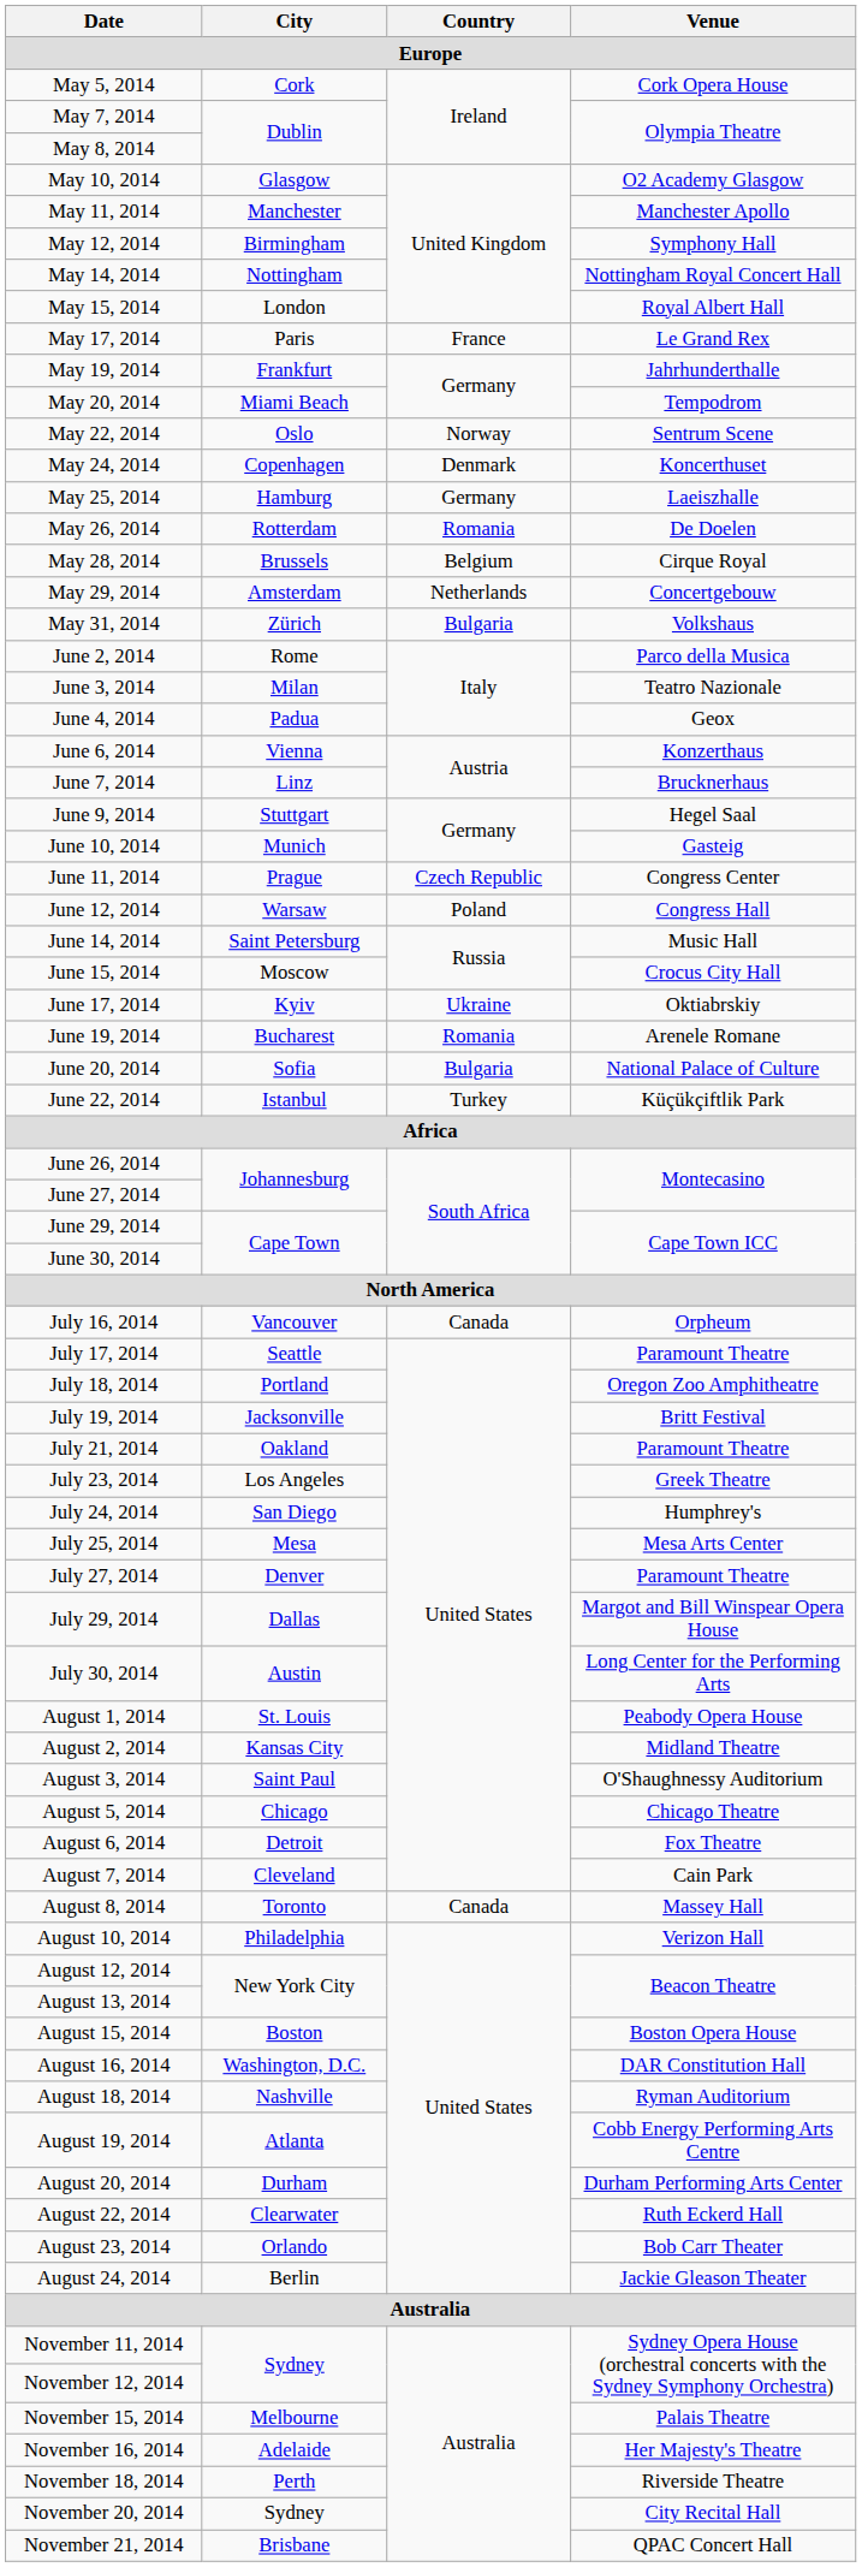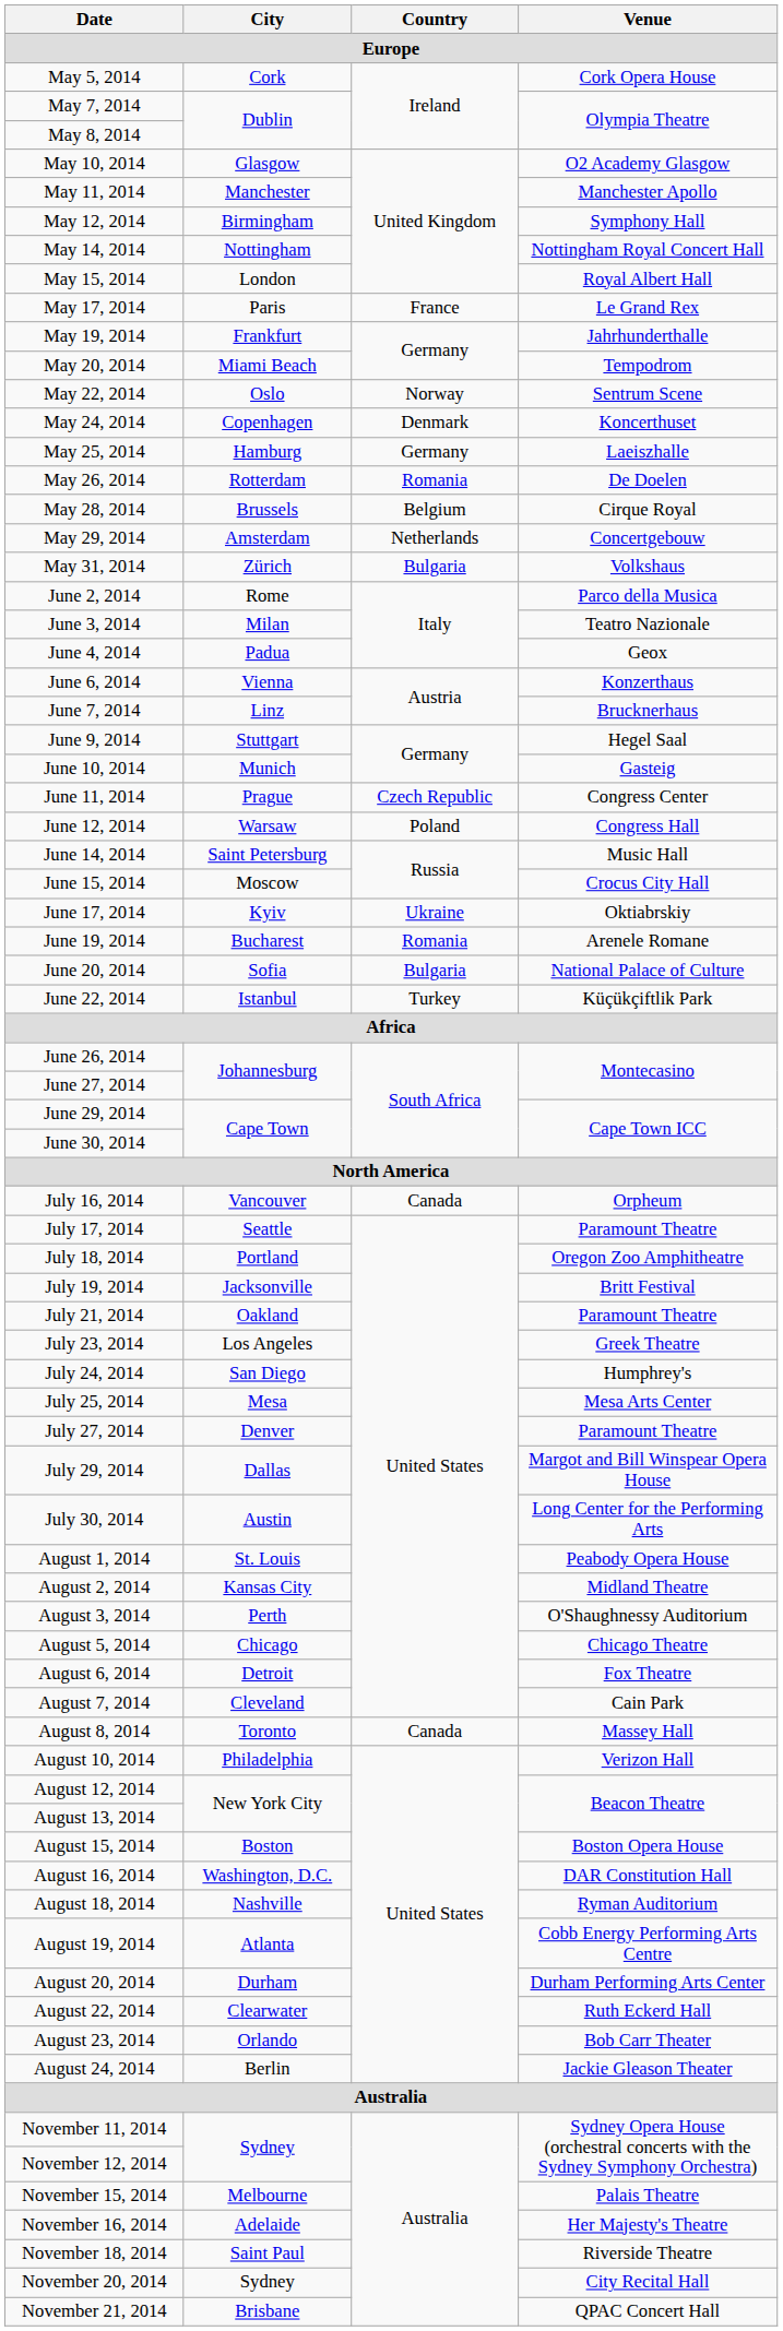 <table class="wikitable" style="text-align:center;">
 <tr>
 <th width="150">Date</th>
 <th width="140">City</th>
 <th width="140">Country</th>
 <th width="220">Venue</th>
 </tr>
 <tr bgcolor="#DDDDDD">
 <td colspan=4><strong>Europe</strong></td>
 </tr>
 <tr>
 <td>May 5, 2014</td>
 <td><a href='#'>Cork</a></td>
 <td rowspan="3">Ireland</td>
 <td><a href='#'>Cork Opera House</a></td>
 </tr>
 <tr>
 <td>May 7, 2014</td>
 <td rowspan="2"><a href='#'>Dublin</a></td>
 <td rowspan="2"><a href='#'>Olympia Theatre</a></td>
 </tr>
 <tr>
 <td>May 8, 2014</td>
 </tr>
 <tr>
 <td>May 10, 2014</td>
 <td><a href='#'>Glasgow</a></td>
 <td rowspan="5">United Kingdom</td>
 <td><a href='#'>O2 Academy Glasgow</a></td>
 </tr>
 <tr>
 <td>May 11, 2014</td>
 <td><a href='#'>Manchester</a></td>
 <td><a href='#'>Manchester Apollo</a></td>
 </tr>
 <tr>
 <td>May 12, 2014</td>
 <td><a href='#'>Birmingham</a></td>
 <td><a href='#'>Symphony Hall</a></td>
 </tr>
 <tr>
 <td>May 14, 2014</td>
 <td><a href='#'>Nottingham</a></td>
 <td><a href='#'>Nottingham Royal Concert Hall</a></td>
 </tr>
 <tr>
 <td>May 15, 2014</td>
 <td>London</td>
 <td><a href='#'>Royal Albert Hall</a></td>
 </tr>
 <tr>
 <td>May 17, 2014</td>
 <td>Paris</td>
 <td>France</td>
 <td><a href='#'>Le Grand Rex</a></td>
 </tr>
 <tr>
 <td>May 19, 2014</td>
 <td><a href='#'>Frankfurt</a></td>
 <td rowspan="2">Germany</td>
 <td><a href='#'>Jahrhunderthalle</a></td>
 </tr>
 <tr>
 <td>May 20, 2014</td>
 <td><a href='#'>Miami Beach</a></td>
 <td><a href='#'>Tempodrom</a></td>
 </tr>
 <tr>
 <td>May 22, 2014</td>
 <td><a href='#'>Oslo</a></td>
 <td>Norway</td>
 <td><a href='#'>Sentrum Scene</a></td>
 </tr>
 <tr>
 <td>May 24, 2014</td>
 <td><a href='#'>Copenhagen</a></td>
 <td>Denmark</td>
 <td><a href='#'>Koncerthuset</a></td>
 </tr>
 <tr>
 <td>May 25, 2014</td>
 <td><a href='#'>Hamburg</a></td>
 <td>Germany</td>
 <td><a href='#'>Laeiszhalle</a></td>
 </tr>
 <tr>
 <td>May 26, 2014</td>
 <td><a href='#'>Rotterdam</a></td>
 <td><a href='#'>Romania</a></td>
 <td><a href='#'>De Doelen</a></td>
 </tr>
 <tr>
 <td>May 28, 2014</td>
 <td><a href='#'>Brussels</a></td>
 <td>Belgium</td>
 <td>Cirque Royal</td>
 </tr>
 <tr>
 <td>May 29, 2014</td>
 <td><a href='#'>Amsterdam</a></td>
 <td>Netherlands</td>
 <td><a href='#'>Concertgebouw</a></td>
 </tr>
 <tr>
 <td>May 31, 2014</td>
 <td><a href='#'>Zürich</a></td>
 <td><a href='#'>Bulgaria</a></td>
 <td><a href='#'>Volkshaus</a></td>
 </tr>
 <tr>
 <td>June 2, 2014</td>
 <td>Rome</td>
 <td rowspan="3">Italy</td>
 <td><a href='#'>Parco della Musica</a></td>
 </tr>
 <tr>
 <td>June 3, 2014</td>
 <td><a href='#'>Milan</a></td>
 <td>Teatro Nazionale</td>
 </tr>
 <tr>
 <td>June 4, 2014</td>
 <td><a href='#'>Padua</a></td>
 <td>Geox</td>
 </tr>
 <tr>
 <td>June 6, 2014</td>
 <td><a href='#'>Vienna</a></td>
 <td rowspan="2">Austria</td>
 <td><a href='#'>Konzerthaus</a></td>
 </tr>
 <tr>
 <td>June 7, 2014</td>
 <td><a href='#'>Linz</a></td>
 <td><a href='#'>Brucknerhaus</a></td>
 </tr>
 <tr>
 <td>June 9, 2014</td>
 <td><a href='#'>Stuttgart</a></td>
 <td rowspan="2">Germany</td>
 <td>Hegel Saal</td>
 </tr>
 <tr>
 <td>June 10, 2014</td>
 <td><a href='#'>Munich</a></td>
 <td><a href='#'>Gasteig</a></td>
 </tr>
 <tr>
 <td>June 11, 2014</td>
 <td><a href='#'>Prague</a></td>
 <td><a href='#'>Czech Republic</a></td>
 <td>Congress Center</td>
 </tr>
 <tr>
 <td>June 12, 2014</td>
 <td><a href='#'>Warsaw</a></td>
 <td>Poland</td>
 <td><a href='#'>Congress Hall</a></td>
 </tr>
 <tr>
 <td>June 14, 2014</td>
 <td><a href='#'>Saint Petersburg</a></td>
 <td rowspan="2">Russia</td>
 <td>Music Hall</td>
 </tr>
 <tr>
 <td>June 15, 2014</td>
 <td>Moscow</td>
 <td><a href='#'>Crocus City Hall</a></td>
 </tr>
 <tr>
 <td>June 17, 2014</td>
 <td><a href='#'>Kyiv</a></td>
 <td><a href='#'>Ukraine</a></td>
 <td>Oktiabrskiy</td>
 </tr>
 <tr>
 <td>June 19, 2014</td>
 <td><a href='#'>Bucharest</a></td>
 <td><a href='#'>Romania</a></td>
 <td>Arenele Romane</td>
 </tr>
 <tr>
 <td>June 20, 2014</td>
 <td><a href='#'>Sofia</a></td>
 <td><a href='#'>Bulgaria</a></td>
 <td><a href='#'>National Palace of Culture</a></td>
 </tr>
 <tr>
 <td>June 22, 2014</td>
 <td><a href='#'>Istanbul</a></td>
 <td>Turkey</td>
 <td>Küçükçiftlik Park</td>
 </tr>
 <tr bgcolor="#DDDDDD">
 <td colspan=4><strong>Africa</strong></td>
 </tr>
 <tr>
 <td>June 26, 2014</td>
 <td rowspan="2"><a href='#'>Johannesburg</a></td>
 <td rowspan="4"><a href='#'>South Africa</a></td>
 <td rowspan="2"><a href='#'>Montecasino</a></td>
 </tr>
 <tr>
 <td>June 27, 2014</td>
 </tr>
 <tr>
 <td>June 29, 2014</td>
 <td rowspan="2"><a href='#'>Cape Town</a></td>
 <td rowspan="2"><a href='#'>Cape Town ICC</a></td>
 </tr>
 <tr>
 <td>June 30, 2014</td>
 </tr>
 <tr bgcolor="#DDDDDD">
 <td colspan=4><strong>North America</strong></td>
 </tr>
 <tr>
 <td>July 16, 2014</td>
 <td><a href='#'>Vancouver</a></td>
 <td>Canada</td>
 <td><a href='#'>Orpheum</a></td>
 </tr>
 <tr>
 <td>July 17, 2014</td>
 <td><a href='#'>Seattle</a></td>
 <td rowspan="16">United States</td>
 <td><a href='#'>Paramount Theatre</a></td>
 </tr>
 <tr>
 <td>July 18, 2014</td>
 <td><a href='#'>Portland</a></td>
 <td><a href='#'>Oregon Zoo Amphitheatre</a></td>
 </tr>
 <tr>
 <td>July 19, 2014</td>
 <td><a href='#'>Jacksonville</a></td>
 <td><a href='#'>Britt Festival</a></td>
 </tr>
 <tr>
 <td>July 21, 2014</td>
 <td><a href='#'>Oakland</a></td>
 <td><a href='#'>Paramount Theatre</a></td>
 </tr>
 <tr>
 <td>July 23, 2014</td>
 <td>Los Angeles</td>
 <td><a href='#'>Greek Theatre</a></td>
 </tr>
 <tr>
 <td>July 24, 2014</td>
 <td><a href='#'>San Diego</a></td>
 <td>Humphrey's</td>
 </tr>
 <tr>
 <td>July 25, 2014</td>
 <td><a href='#'>Mesa</a></td>
 <td><a href='#'>Mesa Arts Center</a></td>
 </tr>
 <tr>
 <td>July 27, 2014</td>
 <td><a href='#'>Denver</a></td>
 <td><a href='#'>Paramount Theatre</a></td>
 </tr>
 <tr>
 <td>July 29, 2014</td>
 <td><a href='#'>Dallas</a></td>
 <td><a href='#'>Margot and Bill Winspear Opera House</a></td>
 </tr>
 <tr>
 <td>July 30, 2014</td>
 <td><a href='#'>Austin</a></td>
 <td><a href='#'>Long Center for the Performing Arts</a></td>
 </tr>
 <tr>
 <td>August 1, 2014</td>
 <td><a href='#'>St. Louis</a></td>
 <td><a href='#'>Peabody Opera House</a></td>
 </tr>
 <tr>
 <td>August 2, 2014</td>
 <td><a href='#'>Kansas City</a></td>
 <td><a href='#'>Midland Theatre</a></td>
 </tr>
 <tr>
 <td>August 3, 2014</td>
-<td><a href='#'>Saint Paul</a></td>
+<td><a href='#'>Perth</a></td>
 <td>O'Shaughnessy Auditorium</td>
 </tr>
 <tr>
 <td>August 5, 2014</td>
 <td><a href='#'>Chicago</a></td>
 <td><a href='#'>Chicago Theatre</a></td>
 </tr>
 <tr>
 <td>August 6, 2014</td>
 <td><a href='#'>Detroit</a></td>
 <td><a href='#'>Fox Theatre</a></td>
 </tr>
 <tr>
 <td>August 7, 2014</td>
 <td><a href='#'>Cleveland</a></td>
 <td>Cain Park</td>
 </tr>
 <tr>
 <td>August 8, 2014</td>
 <td><a href='#'>Toronto</a></td>
 <td>Canada</td>
 <td><a href='#'>Massey Hall</a></td>
 </tr>
 <tr>
 <td>August 10, 2014</td>
 <td><a href='#'>Philadelphia</a></td>
 <td rowspan="11">United States</td>
 <td><a href='#'>Verizon Hall</a></td>
 </tr>
 <tr>
 <td>August 12, 2014</td>
 <td rowspan="2">New York City</td>
 <td rowspan="2"><a href='#'>Beacon Theatre</a></td>
 </tr>
 <tr>
 <td>August 13, 2014</td>
 </tr>
 <tr>
 <td>August 15, 2014</td>
 <td><a href='#'>Boston</a></td>
 <td><a href='#'>Boston Opera House</a></td>
 </tr>
 <tr>
 <td>August 16, 2014</td>
 <td><a href='#'>Washington, D.C.</a></td>
 <td><a href='#'>DAR Constitution Hall</a></td>
 </tr>
 <tr>
 <td>August 18, 2014</td>
 <td><a href='#'>Nashville</a></td>
 <td><a href='#'>Ryman Auditorium</a></td>
 </tr>
 <tr>
 <td>August 19, 2014</td>
 <td><a href='#'>Atlanta</a></td>
 <td><a href='#'>Cobb Energy Performing Arts Centre</a></td>
 </tr>
 <tr>
 <td>August 20, 2014</td>
 <td><a href='#'>Durham</a></td>
 <td><a href='#'>Durham Performing Arts Center</a></td>
 </tr>
 <tr>
 <td>August 22, 2014</td>
 <td><a href='#'>Clearwater</a></td>
 <td><a href='#'>Ruth Eckerd Hall</a></td>
 </tr>
 <tr>
 <td>August 23, 2014</td>
 <td><a href='#'>Orlando</a></td>
 <td><a href='#'>Bob Carr Theater</a></td>
 </tr>
 <tr>
 <td>August 24, 2014</td>
 <td>Berlin</td>
 <td><a href='#'>Jackie Gleason Theater</a></td>
 </tr>
 <tr bgcolor="#DDDDDD">
 <td colspan=4><strong>Australia</strong></td>
 </tr>
 <tr>
 <td>November 11, 2014</td>
 <td rowspan="2"><a href='#'>Sydney</a></td>
 <td rowspan="7">Australia</td>
 <td rowspan="2"><a href='#'>Sydney Opera House</a> <br>(orchestral concerts with the <br><a href='#'>Sydney Symphony Orchestra</a>)</td>
 </tr>
 <tr>
 <td>November 12, 2014</td>
 </tr>
 <tr>
 <td>November 15, 2014</td>
 <td><a href='#'>Melbourne</a></td>
 <td><a href='#'>Palais Theatre</a></td>
 </tr>
 <tr>
 <td>November 16, 2014</td>
 <td><a href='#'>Adelaide</a></td>
 <td><a href='#'>Her Majesty's Theatre</a></td>
 </tr>
 <tr>
 <td>November 18, 2014</td>
-<td><a href='#'>Perth</a></td>
+<td><a href='#'>Saint Paul</a></td>
 <td>Riverside Theatre</td>
 </tr>
 <tr>
 <td>November 20, 2014</td>
 <td>Sydney</td>
 <td><a href='#'>City Recital Hall</a></td>
 </tr>
 <tr>
 <td>November 21, 2014</td>
 <td><a href='#'>Brisbane</a></td>
 <td>QPAC Concert Hall</td>
 </tr>
 </table>
